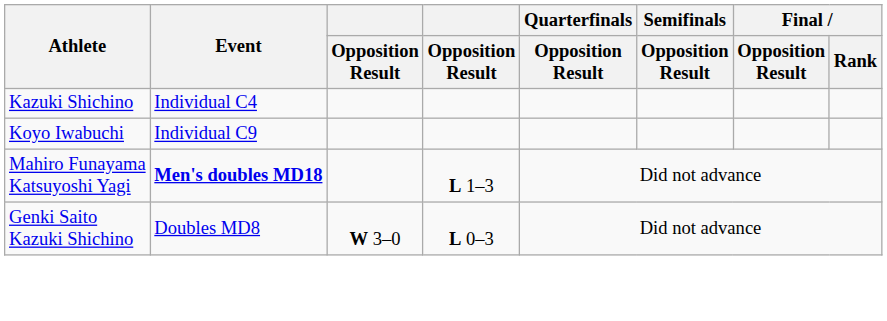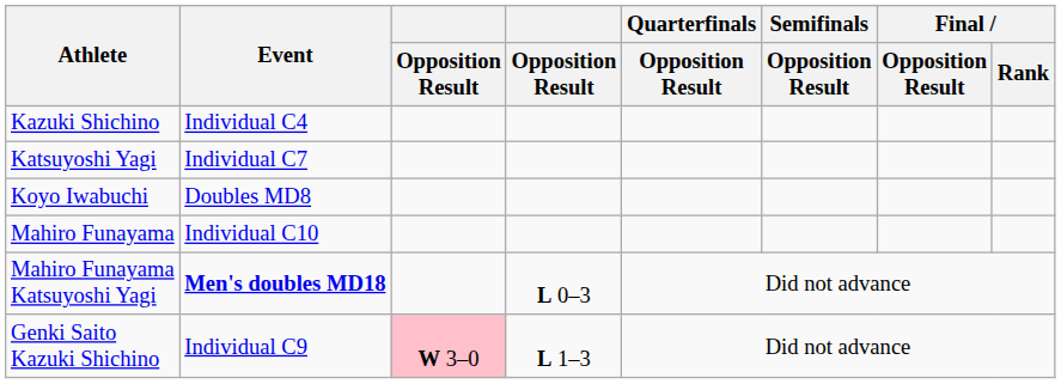 <table class=wikitable style="font-size:90%">
 <tr align=center>
 <th rowspan="2">Athlete</th>
 <th rowspan="2">Event</th>
 <th></th>
 <th></th>
 <th>Quarterfinals</th>
 <th>Semifinals</th>
 <th colspan="2">Final / </th>
 </tr>
 <tr>
 <th>Opposition<br>Result</th>
 <th>Opposition<br>Result</th>
 <th>Opposition<br>Result</th>
 <th>Opposition<br>Result</th>
 <th>Opposition<br>Result</th>
 <th>Rank</th>
 </tr>
 <tr align=center>
 <td align=left><a href='#'>Kazuki Shichino</a></td>
 <td align=left><a href='#'>Individual C4</a></td>
 <td></td>
 <td></td>
 <td></td>
 <td></td>
 <td></td>
 <td></td>
 </tr>
 <tr align=center>
+<td align=left><a href='#'>Katsuyoshi Yagi</a></td>
+<td align=left><a href='#'>Individual C7</a></td>
+<td></td>
+<td></td>
+<td></td>
+<td></td>
+<td></td>
+<td></td>
+</tr>
+<tr align=center>
 <td align=left><a href='#'>Koyo Iwabuchi</a></td>
-<td align=left><a href='#'>Individual C9</a></td>
+<td align=left><a href='#'>Doubles MD8</a></td>
+<td></td>
+<td></td>
+<td></td>
+<td></td>
+<td></td>
+<td></td>
+</tr>
+<tr align=center>
+<td align=left><a href='#'>Mahiro Funayama</a></td>
+<td align=left><a href='#'>Individual C10</a></td>
 <td></td>
 <td></td>
 <td></td>
 <td></td>
 <td></td>
 <td></td>
 </tr>
 <tr align=center>
 <td align=left><a href='#'>Mahiro Funayama</a><br><a href='#'>Katsuyoshi Yagi</a></td>
 <td align=left><strong><a href='#'>Men's doubles MD18</a></strong></td>
 <td></td>
-<td><br><strong>L</strong> 1–3</td>
+<td><br><strong>L</strong> 0–3</td>
 <td colspan=4>Did not advance</td>
 </tr>
 <tr align=center>
 <td align=left><a href='#'>Genki Saito</a><br><a href='#'>Kazuki Shichino</a></td>
-<td align=left><a href='#'>Doubles MD8</a></td>
-<td><br><strong>W</strong> 3–0</td>
-<td><br><strong>L</strong> 0–3</td>
+<td align=left><a href='#'>Individual C9</a></td>
+<td style="background: pink;"><br><strong>W</strong> 3–0</td>
+<td><br><strong>L</strong> 1–3</td>
 <td colspan=4>Did not advance</td>
 </tr>
 </table>
